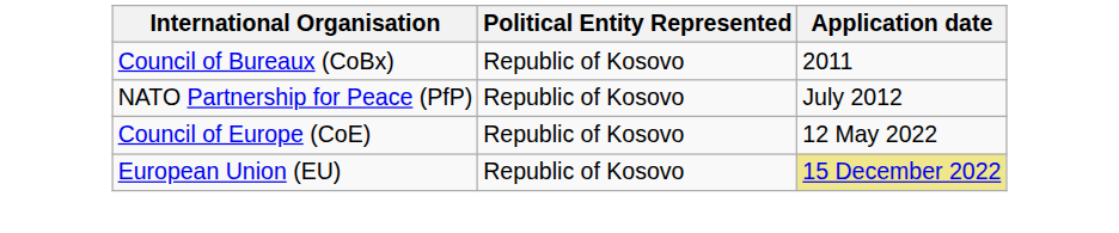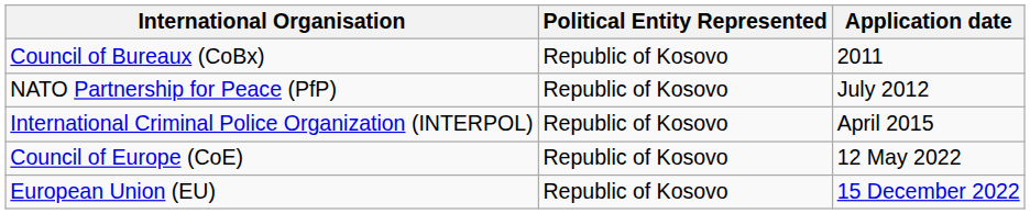 <table class="wikitable" style="margin:1em auto;">
 <tr>
 <th>International Organisation</th>
 <th>Political Entity Represented</th>
 <th>Application date</th>
 </tr>
 <tr>
 <td><a href='#'>Council of Bureaux</a> (CoBx)</td>
 <td>Republic of Kosovo</td>
 <td>2011</td>
 </tr>
 <tr>
 <td>NATO <a href='#'>Partnership for Peace</a> (PfP)</td>
 <td>Republic of Kosovo</td>
 <td>July 2012</td>
 </tr>
 <tr>
+<td><a href='#'>International Criminal Police Organization</a> (INTERPOL)</td>
+<td>Republic of Kosovo</td>
+<td>April 2015</td>
+</tr>
+<tr>
 <td><a href='#'>Council of Europe</a> (CoE)</td>
 <td>Republic of Kosovo</td>
 <td>12 May 2022</td>
 </tr>
 <tr>
 <td><a href='#'>European Union</a> (EU)</td>
 <td>Republic of Kosovo</td>
-<td style="background: khaki;"><a href='#'>15 December 2022</a></td>
+<td><a href='#'>15 December 2022</a></td>
 </tr>
 </table>
